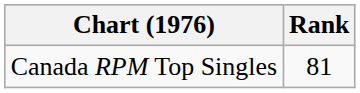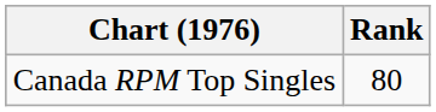 <table class="wikitable">
 <tr>
 <th align="left">Chart (1976)</th>
 <th style="text-align:center;">Rank</th>
 </tr>
 <tr>
 <td>Canada <em>RPM</em> Top Singles </td>
-<td style="text-align:center;">81</td>
+<td style="text-align:center;">80</td>
 </tr>
 </table>
